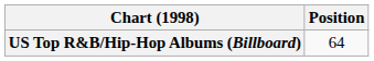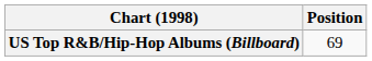 <table class="wikitable sortable plainrowheaders" style="text-align:center">
 <tr>
 <th scope="col">Chart (1998)</th>
 <th scope="col">Position</th>
 </tr>
 <tr>
 <th scope="row">US Top R&B/Hip-Hop Albums (<em>Billboard</em>)</th>
-<td>64</td>
+<td>69</td>
 </tr>
 </table>
